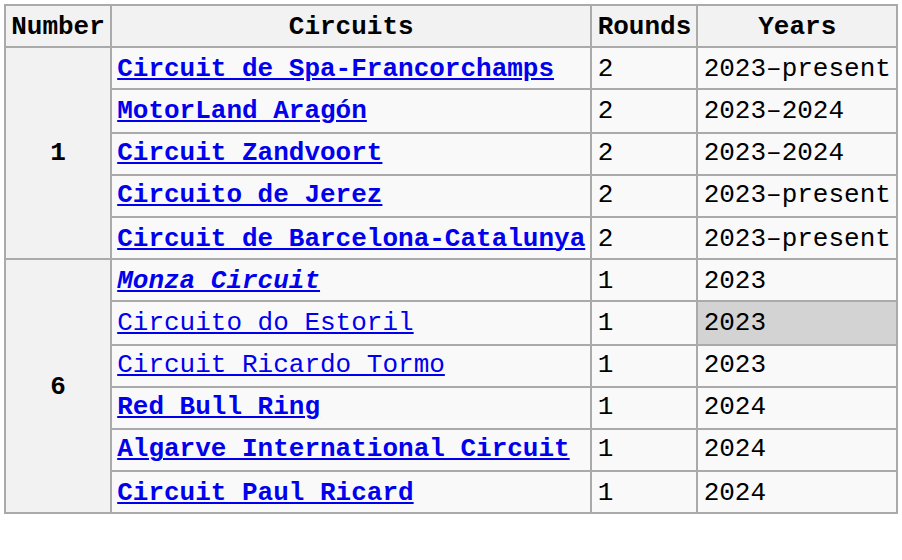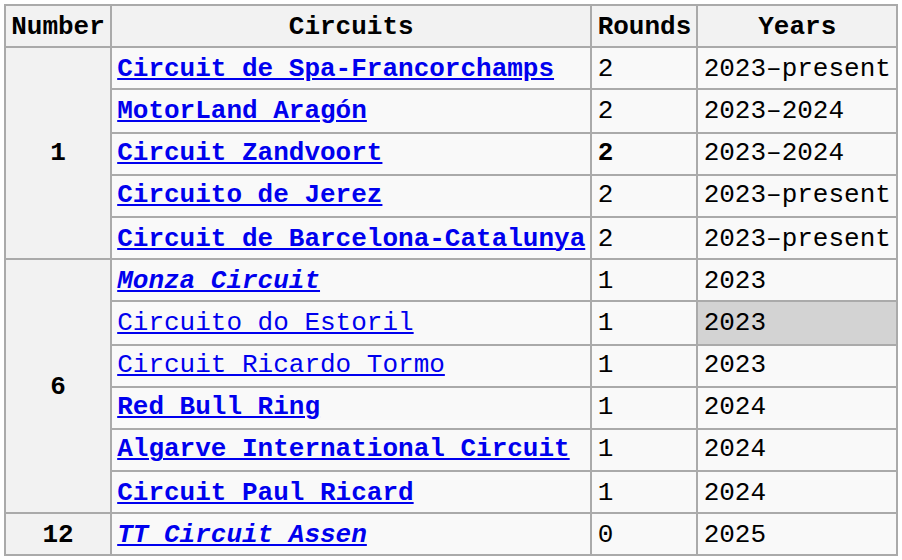 <table class="wikitable" style="text-align=center">
 <tr>
 <th>Number</th>
 <th>Circuits</th>
 <th>Rounds</th>
 <th>Years</th>
 </tr>
 <tr>
 <th rowspan="5">1</th>
 <td> <strong><a href='#'>Circuit de Spa-Francorchamps</a></strong></td>
 <td>2</td>
 <td>2023–present</td>
 </tr>
 <tr>
 <td> <strong><a href='#'>MotorLand Aragón</a></strong></td>
 <td>2</td>
 <td>2023–2024</td>
 </tr>
 <tr>
 <td> <strong><a href='#'>Circuit Zandvoort</a></strong></td>
-<td>2</td>
+<td><strong>2</strong></td>
 <td>2023–2024</td>
 </tr>
 <tr>
 <td> <strong><a href='#'>Circuito de Jerez</a></strong></td>
 <td>2</td>
 <td>2023–present</td>
 </tr>
 <tr>
 <td> <strong><a href='#'>Circuit de Barcelona-Catalunya</a></strong></td>
 <td>2</td>
 <td>2023–present</td>
 </tr>
 <tr>
 <th rowspan="6">6</th>
 <td> <strong><em><a href='#'>Monza Circuit</a></em></strong></td>
 <td>1</td>
 <td>2023</td>
 </tr>
 <tr>
 <td> <a href='#'>Circuito do Estoril</a></td>
 <td>1</td>
 <td style="background: lightgrey;">2023</td>
 </tr>
 <tr>
 <td> <a href='#'>Circuit Ricardo Tormo</a></td>
 <td>1</td>
 <td>2023</td>
 </tr>
 <tr>
 <td> <strong><a href='#'>Red Bull Ring</a></strong></td>
 <td>1</td>
 <td>2024</td>
 </tr>
 <tr>
 <td> <strong><a href='#'>Algarve International Circuit</a></strong></td>
 <td>1</td>
 <td>2024</td>
 </tr>
 <tr>
 <td> <strong><a href='#'>Circuit Paul Ricard</a></strong></td>
 <td>1</td>
 <td>2024</td>
 </tr>
 <tr>
+<th>12</th>
+<td> <strong><em><a href='#'>TT Circuit Assen</a></em></strong></td>
+<td>0</td>
+<td>2025</td>
+</tr>
+<tr>
 </tr>
 </table>
